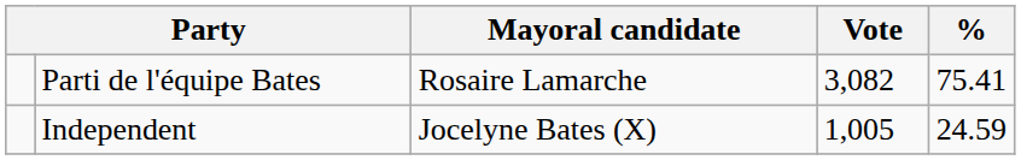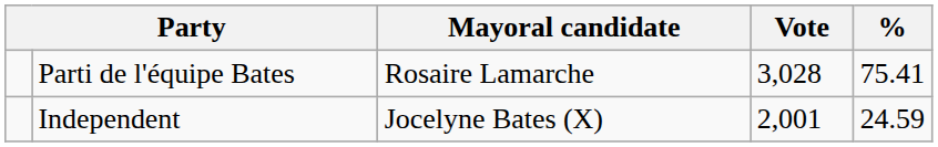 <table class="wikitable">
 <tr>
 <th bgcolor="#DDDDFF" width="200px" colspan="2">Party</th>
 <th bgcolor="#DDDDFF" width="200px">Mayoral candidate</th>
 <th bgcolor="#DDDDFF" width="50px">Vote</th>
 <th bgcolor="#DDDDFF" width="30px">%</th>
 </tr>
 <tr>
 <td> </td>
 <td>Parti de l'équipe Bates</td>
 <td>Rosaire Lamarche</td>
-<td>3,082</td>
+<td>3,028</td>
 <td>75.41</td>
 </tr>
 <tr>
 <td> </td>
 <td>Independent</td>
 <td>Jocelyne Bates (X)</td>
-<td>1,005</td>
+<td>2,001</td>
 <td>24.59</td>
 </tr>
 </table>
